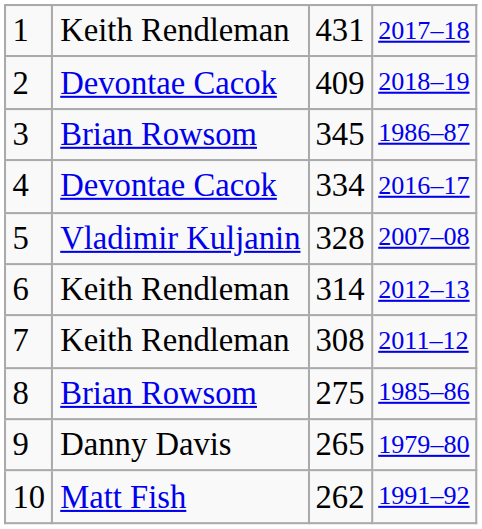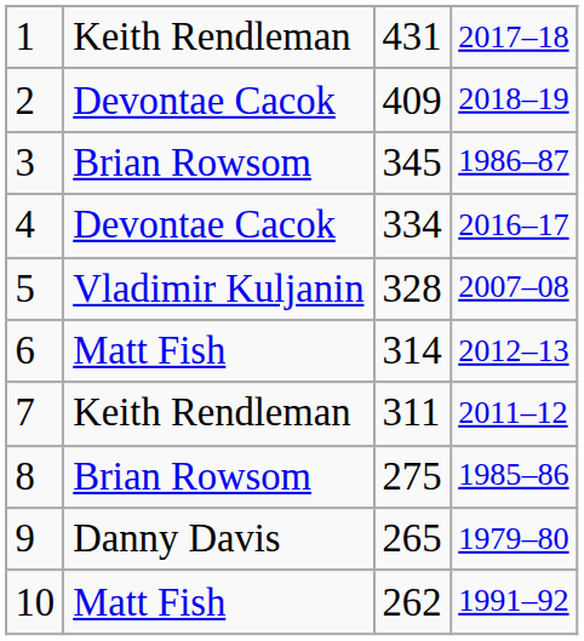 <table class="wikitable">
 <tr>
 </tr>
 <tr>
 <td>1</td>
 <td>Keith Rendleman</td>
 <td>431</td>
 <td style="font-size:80%;"><a href='#'>2017–18</a></td>
 </tr>
 <tr>
 <td>2</td>
 <td><a href='#'>Devontae Cacok</a></td>
 <td>409</td>
 <td style="font-size:80%;"><a href='#'>2018–19</a></td>
 </tr>
 <tr>
 <td>3</td>
 <td><a href='#'>Brian Rowsom</a></td>
 <td>345</td>
 <td style="font-size:80%;"><a href='#'>1986–87</a></td>
 </tr>
 <tr>
 <td>4</td>
 <td><a href='#'>Devontae Cacok</a></td>
 <td>334</td>
 <td style="font-size:80%;"><a href='#'>2016–17</a></td>
 </tr>
 <tr>
 <td>5</td>
 <td><a href='#'>Vladimir Kuljanin</a></td>
 <td>328</td>
 <td style="font-size:80%;"><a href='#'>2007–08</a></td>
 </tr>
 <tr>
 <td>6</td>
-<td>Keith Rendleman</td>
+<td><a href='#'>Matt Fish</a></td>
 <td>314</td>
 <td style="font-size:80%;"><a href='#'>2012–13</a></td>
 </tr>
 <tr>
 <td>7</td>
 <td>Keith Rendleman</td>
-<td>308</td>
+<td>311</td>
 <td style="font-size:80%;"><a href='#'>2011–12</a></td>
 </tr>
 <tr>
 <td>8</td>
 <td><a href='#'>Brian Rowsom</a></td>
 <td>275</td>
 <td style="font-size:80%;"><a href='#'>1985–86</a></td>
 </tr>
 <tr>
 <td>9</td>
 <td>Danny Davis</td>
 <td>265</td>
 <td style="font-size:80%;"><a href='#'>1979–80</a></td>
 </tr>
 <tr>
 <td>10</td>
 <td><a href='#'>Matt Fish</a></td>
 <td>262</td>
 <td style="font-size:80%;"><a href='#'>1991–92</a></td>
 </tr>
 </table>
